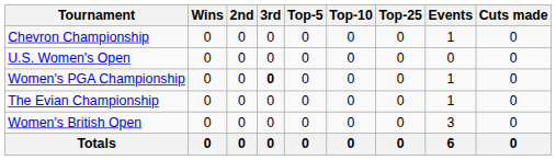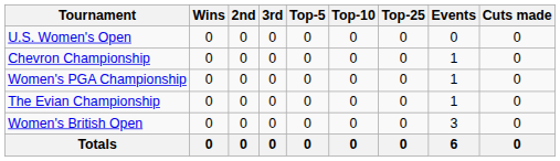 <table class=wikitable style=text-align:center>
 <tr>
 <th>Tournament</th>
 <th>Wins</th>
 <th>2nd</th>
 <th>3rd</th>
 <th>Top-5</th>
 <th>Top-10</th>
 <th>Top-25</th>
 <th>Events</th>
 <th>Cuts made</th>
 </tr>
 <tr>
+<td align=left><a href='#'>U.S. Women's Open</a></td>
+<td>0</td>
+<td>0</td>
+<td>0</td>
+<td>0</td>
+<td>0</td>
+<td>0</td>
+<td>0</td>
+<td>0</td>
+</tr>
+<tr>
 <td align=left><a href='#'>Chevron Championship</a></td>
 <td>0</td>
 <td>0</td>
 <td>0</td>
 <td>0</td>
 <td>0</td>
 <td>0</td>
 <td>1</td>
 <td>0</td>
 </tr>
 <tr>
-<td align=left><a href='#'>U.S. Women's Open</a></td>
+<td align=left><a href='#'>Women's PGA Championship</a></td>
 <td>0</td>
 <td>0</td>
 <td>0</td>
-<td>0</td>
-<td>0</td>
-<td>0</td>
-<td>0</td>
-<td>0</td>
-</tr>
-<tr>
-<td align=left><a href='#'>Women's PGA Championship</a></td>
-<td>0</td>
-<td>0</td>
-<td><strong>0</strong></td>
 <td>0</td>
 <td>0</td>
 <td>0</td>
 <td>1</td>
 <td>0</td>
 </tr>
 <tr>
 <td align=left><a href='#'>The Evian Championship</a></td>
 <td>0</td>
 <td>0</td>
 <td>0</td>
 <td>0</td>
 <td>0</td>
 <td>0</td>
 <td>1</td>
 <td>0</td>
 </tr>
 <tr>
 <td align=left><a href='#'>Women's British Open</a></td>
 <td>0</td>
 <td>0</td>
 <td>0</td>
 <td>0</td>
 <td>0</td>
 <td>0</td>
 <td>3</td>
 <td>0</td>
 </tr>
 <tr>
 <th>Totals</th>
 <th>0</th>
 <th>0</th>
 <th>0</th>
 <th>0</th>
 <th>0</th>
 <th>0</th>
 <th>6</th>
 <th>0</th>
 </tr>
 </table>
